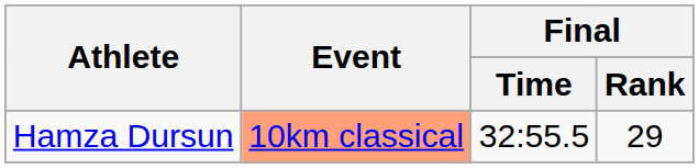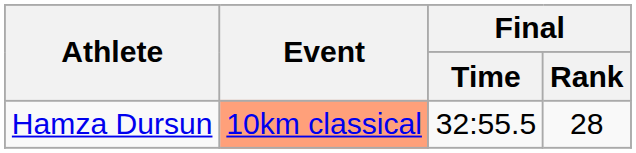 <table class="wikitable">
 <tr>
 <th rowspan="2">Athlete</th>
 <th rowspan="2">Event</th>
 <th colspan="2">Final</th>
 </tr>
 <tr>
 <th>Time</th>
 <th>Rank</th>
 </tr>
 <tr>
 <td rowspan="1"><a href='#'>Hamza Dursun</a></td>
 <td style="background: lightsalmon;"><a href='#'>10km classical</a></td>
 <td align="center">32:55.5</td>
-<td align="center">29</td>
+<td align="center">28</td>
 </tr>
 </table>
